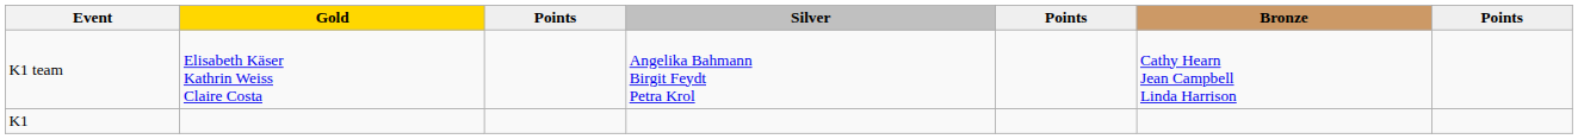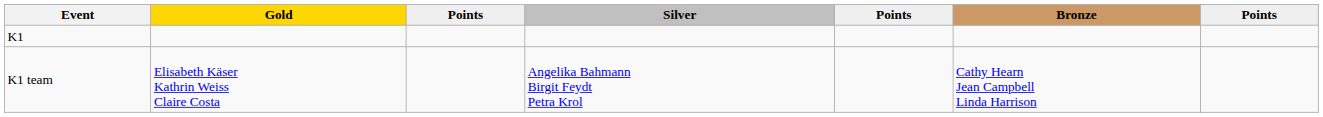 <table class="wikitable" width=100%>
 <tr>
 <th>Event</th>
 <td align=center bgcolor="gold"><strong>Gold</strong></td>
 <td align=center bgcolor="EFEFEF"><strong>Points</strong></td>
 <td align=center bgcolor="silver"><strong>Silver</strong></td>
 <td align=center bgcolor="EFEFEF"><strong>Points</strong></td>
 <td align=center bgcolor="CC9966"><strong>Bronze</strong></td>
 <td align=center bgcolor="EFEFEF"><strong>Points</strong></td>
 </tr>
 <tr>
+<td>K1</td>
+<td></td>
+<td></td>
+<td></td>
+<td></td>
+<td></td>
+<td></td>
+</tr>
+<tr>
 <td>K1 team</td>
 <td><br><a href='#'>Elisabeth Käser</a><br><a href='#'>Kathrin Weiss</a><br><a href='#'>Claire Costa</a></td>
 <td></td>
 <td><br><a href='#'>Angelika Bahmann</a><br><a href='#'>Birgit Feydt</a><br><a href='#'>Petra Krol</a></td>
 <td></td>
 <td><br><a href='#'>Cathy Hearn</a><br><a href='#'>Jean Campbell</a><br><a href='#'>Linda Harrison</a></td>
 <td></td>
 </tr>
-<tr>
-<td>K1</td>
-<td></td>
-<td></td>
-<td></td>
-<td></td>
-<td></td>
-<td></td>
-</tr>
 </table>
